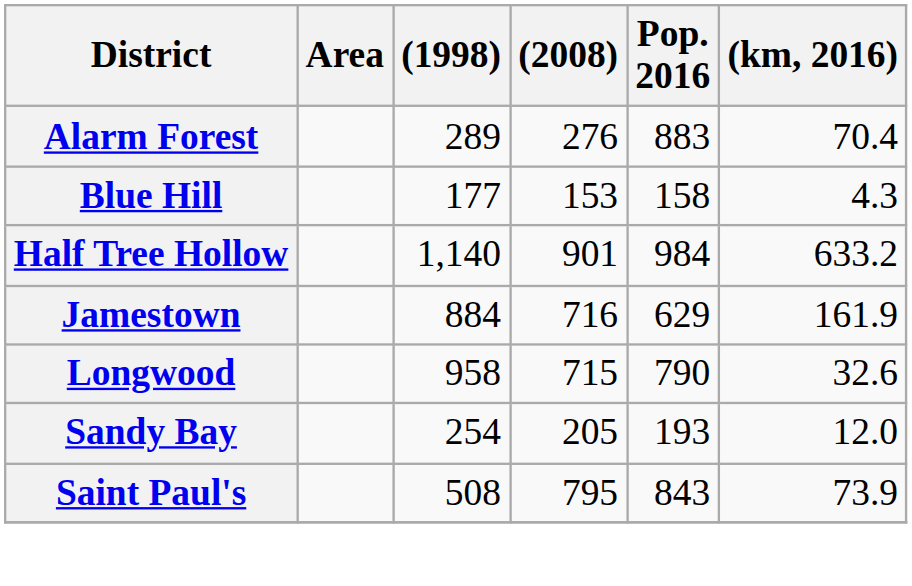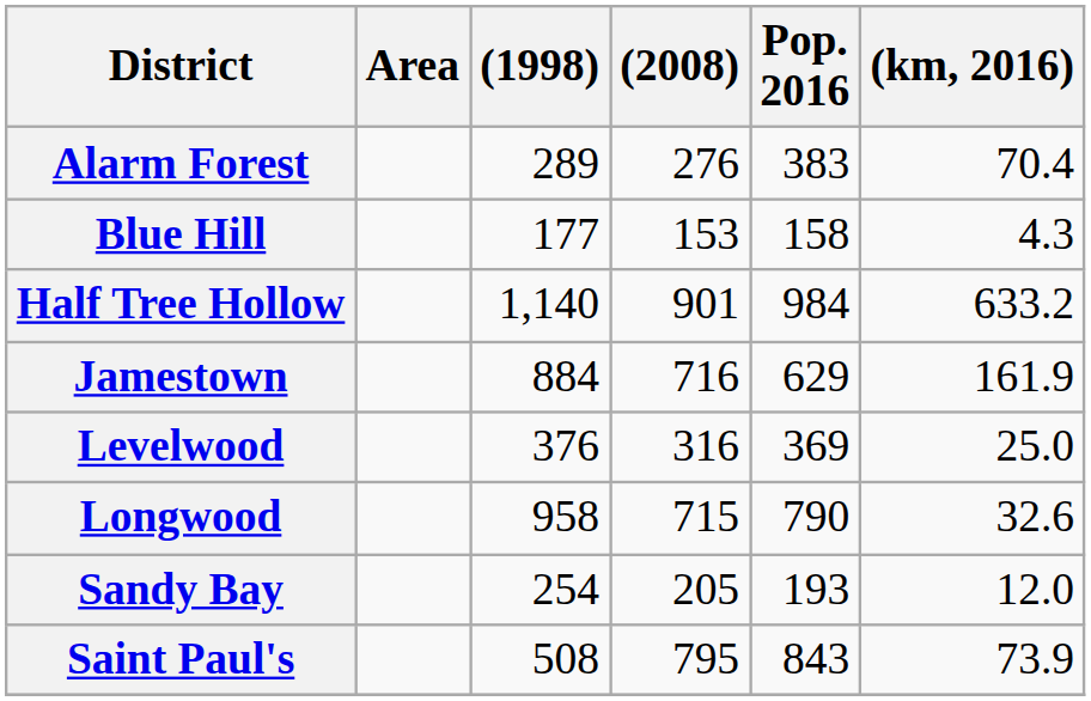 <table class="wikitable sortable" style="text-align:right;">
 <tr>
 <th scope="col">District</th>
 <th scope="col">Area</th>
 <th scope="col"> (1998)</th>
 <th scope="col"> (2008)</th>
 <th>Pop.<br>2016</th>
 <th scope="col"> (km, 2016)</th>
 </tr>
 <tr>
 <th scope="row"><a href='#'>Alarm Forest</a></th>
 <td></td>
 <td>289</td>
 <td>276</td>
-<td>883</td>
+<td>383</td>
 <td>70.4</td>
 </tr>
 <tr>
 <th scope="row"><a href='#'>Blue Hill</a></th>
 <td></td>
 <td>177</td>
 <td>153</td>
 <td>158</td>
 <td>4.3</td>
 </tr>
 <tr>
 <th scope="row"><a href='#'>Half Tree Hollow</a></th>
 <td></td>
 <td>1,140</td>
 <td>901</td>
 <td>984</td>
 <td>633.2</td>
 </tr>
 <tr>
 <th scope="row"><a href='#'>Jamestown</a></th>
 <td></td>
 <td>884</td>
 <td>716</td>
 <td>629</td>
 <td>161.9</td>
+</tr>
+<tr>
+<th scope="row"><a href='#'>Levelwood</a></th>
+<td></td>
+<td>376</td>
+<td>316</td>
+<td>369</td>
+<td>25.0</td>
 </tr>
 <tr>
 <th scope="row"><a href='#'>Longwood</a></th>
 <td></td>
 <td>958</td>
 <td>715</td>
 <td>790</td>
 <td>32.6</td>
 </tr>
 <tr>
 <th scope="row"><a href='#'>Sandy Bay</a></th>
 <td></td>
 <td>254</td>
 <td>205</td>
 <td>193</td>
 <td>12.0</td>
 </tr>
 <tr>
 <th scope="row"><a href='#'>Saint Paul's</a></th>
 <td></td>
 <td>508</td>
 <td>795</td>
 <td>843</td>
 <td>73.9</td>
 </tr>
 <tr ||align="right"|  795||align="right"| 69.7 ||align="right"| 2>
 </tr>
 </table>
